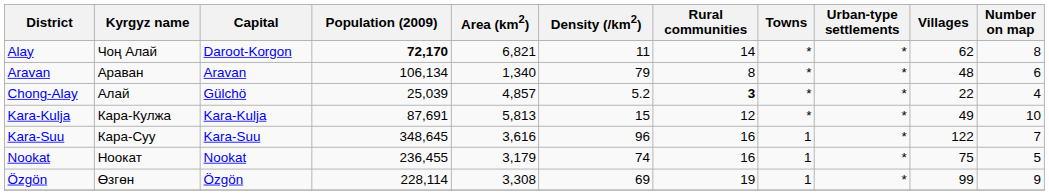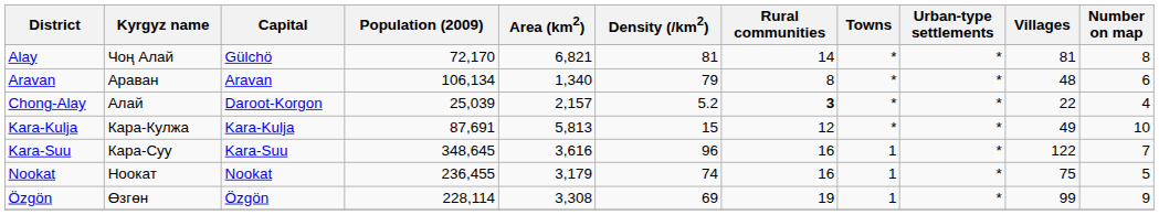 <table class="wikitable sortable" width=98%>
 <tr>
 <th>District</th>
 <th>Kyrgyz name</th>
 <th>Capital</th>
 <th>Population (2009)</th>
 <th>Area (km<sup>2</sup>)</th>
 <th>Density (/km<sup>2</sup>)</th>
 <th>Rural<br>communities</th>
 <th>Towns</th>
 <th>Urban-type<br>settlements</th>
 <th>Villages</th>
 <th>Number<br>on map</th>
 </tr>
 <tr>
 <td><a href='#'>Alay</a></td>
 <td>Чоң Алай</td>
-<td><a href='#'>Daroot-Korgon</a></td>
-<td align="right"><strong>72,170</strong></td>
+<td><a href='#'>Gülchö</a></td>
+<td align="right">72,170</td>
 <td align="right">6,821</td>
-<td align="right">11</td>
+<td align="right">81</td>
 <td align="right">14</td>
 <td align="right">*</td>
 <td align="right">*</td>
-<td align="right">62</td>
+<td align="right">81</td>
 <td align="right">8</td>
 </tr>
 <tr>
 <td><a href='#'>Aravan</a></td>
 <td>Араван</td>
 <td><a href='#'>Aravan</a></td>
 <td align="right">106,134</td>
 <td align="right">1,340</td>
 <td align="right">79</td>
 <td align="right">8</td>
 <td align="right">*</td>
 <td align="right">*</td>
 <td align="right">48</td>
 <td align="right">6</td>
 </tr>
 <tr>
 <td><a href='#'>Chong-Alay</a></td>
 <td>Алай</td>
-<td><a href='#'>Gülchö</a></td>
+<td><a href='#'>Daroot-Korgon</a></td>
 <td align="right">25,039</td>
-<td align="right">4,857</td>
+<td align="right">2,157</td>
 <td align="right">5.2</td>
 <td align="right"><strong>3</strong></td>
 <td align="right">*</td>
 <td align="right">*</td>
 <td align="right">22</td>
 <td align="right">4</td>
 </tr>
 <tr>
 <td><a href='#'>Kara-Kulja</a></td>
 <td>Кара-Кулжа</td>
 <td><a href='#'>Kara-Kulja</a></td>
 <td align="right">87,691</td>
 <td align="right">5,813</td>
 <td align="right">15</td>
 <td align="right">12</td>
 <td align="right">*</td>
 <td align="right">*</td>
 <td align="right">49</td>
 <td align="right">10</td>
 </tr>
 <tr>
 <td><a href='#'>Kara-Suu</a></td>
 <td>Кара-Суу</td>
 <td><a href='#'>Kara-Suu</a></td>
 <td align="right">348,645</td>
 <td align="right">3,616</td>
 <td align="right">96</td>
 <td align="right">16</td>
 <td align="right">1</td>
 <td align="right">*</td>
 <td align="right">122</td>
 <td align="right">7</td>
 </tr>
 <tr>
 <td><a href='#'>Nookat</a></td>
 <td>Ноокат</td>
 <td><a href='#'>Nookat</a></td>
 <td align="right">236,455</td>
 <td align="right">3,179</td>
 <td align="right">74</td>
 <td align="right">16</td>
 <td align="right">1</td>
 <td align="right">*</td>
 <td align="right">75</td>
 <td align="right">5</td>
 </tr>
 <tr>
 <td><a href='#'>Özgön</a></td>
 <td>Өзгөн</td>
 <td><a href='#'>Özgön</a></td>
 <td align="right">228,114</td>
 <td align="right">3,308</td>
 <td align="right">69</td>
 <td align="right">19</td>
 <td align="right">1</td>
 <td align="right">*</td>
 <td align="right">99</td>
 <td align="right">9</td>
 </tr>
 <tr>
 </tr>
 </table>
